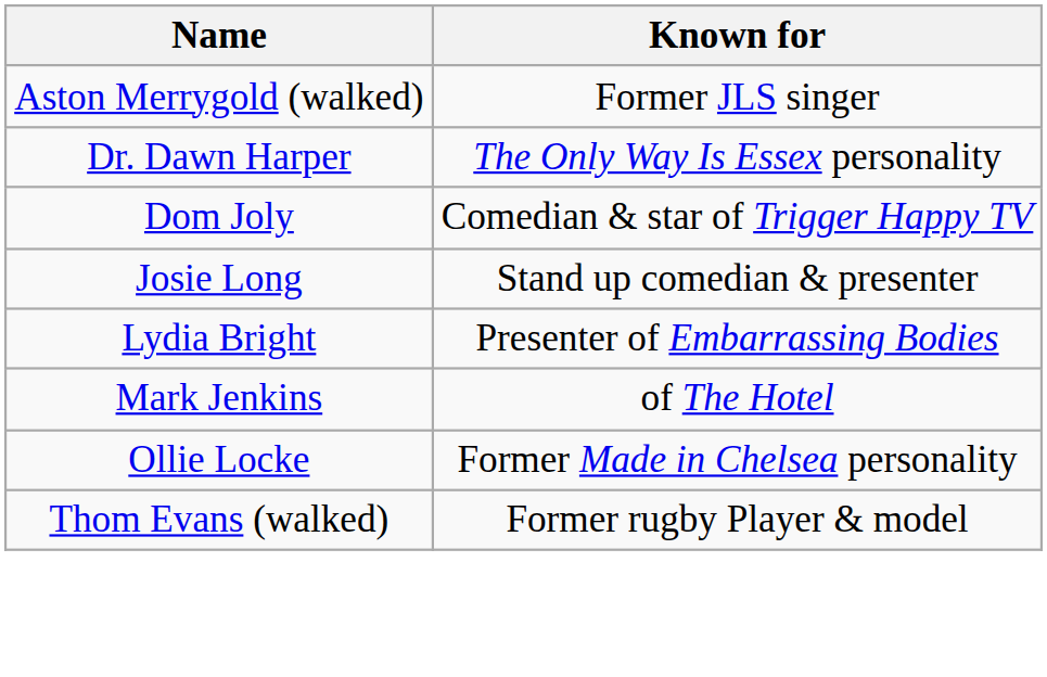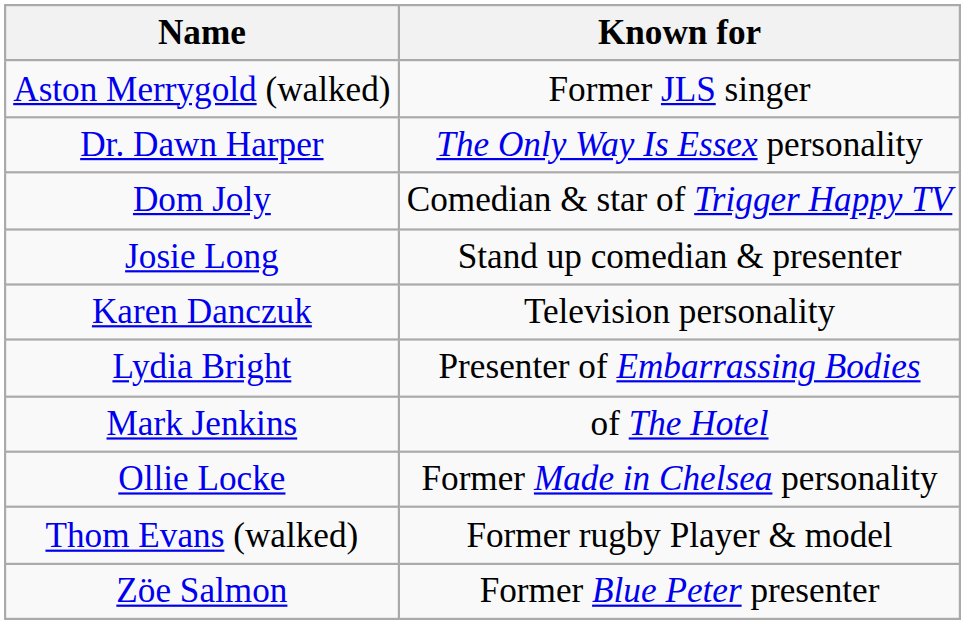 <table class="wikitable" style="text-align:center;">
 <tr>
 <th>Name</th>
 <th>Known for</th>
 </tr>
 <tr>
 <td><a href='#'>Aston Merrygold</a> (walked)</td>
 <td>Former <a href='#'>JLS</a> singer</td>
 </tr>
 <tr>
 <td><a href='#'>Dr. Dawn Harper</a></td>
 <td><em><a href='#'>The Only Way Is Essex</a></em> personality</td>
 </tr>
 <tr>
 <td><a href='#'>Dom Joly</a></td>
 <td>Comedian & star of <em><a href='#'>Trigger Happy TV</a></em></td>
 </tr>
 <tr>
 <td><a href='#'>Josie Long</a></td>
 <td>Stand up comedian & presenter</td>
 </tr>
 <tr>
+<td><a href='#'>Karen Danczuk</a></td>
+<td>Television personality</td>
+</tr>
+<tr>
 <td><a href='#'>Lydia Bright</a></td>
 <td>Presenter of <em><a href='#'>Embarrassing Bodies</a></em></td>
 </tr>
 <tr>
 <td><a href='#'>Mark Jenkins</a></td>
 <td>of <em><a href='#'>The Hotel</a></em></td>
 </tr>
 <tr>
 <td><a href='#'>Ollie Locke</a></td>
 <td>Former <em><a href='#'>Made in Chelsea</a></em> personality</td>
 </tr>
 <tr>
 <td><a href='#'>Thom Evans</a> (walked)</td>
 <td>Former rugby Player & model</td>
 </tr>
+<tr>
+<td><a href='#'>Zöe Salmon</a></td>
+<td>Former <em><a href='#'>Blue Peter</a></em> presenter</td>
+</tr>
 </table>
